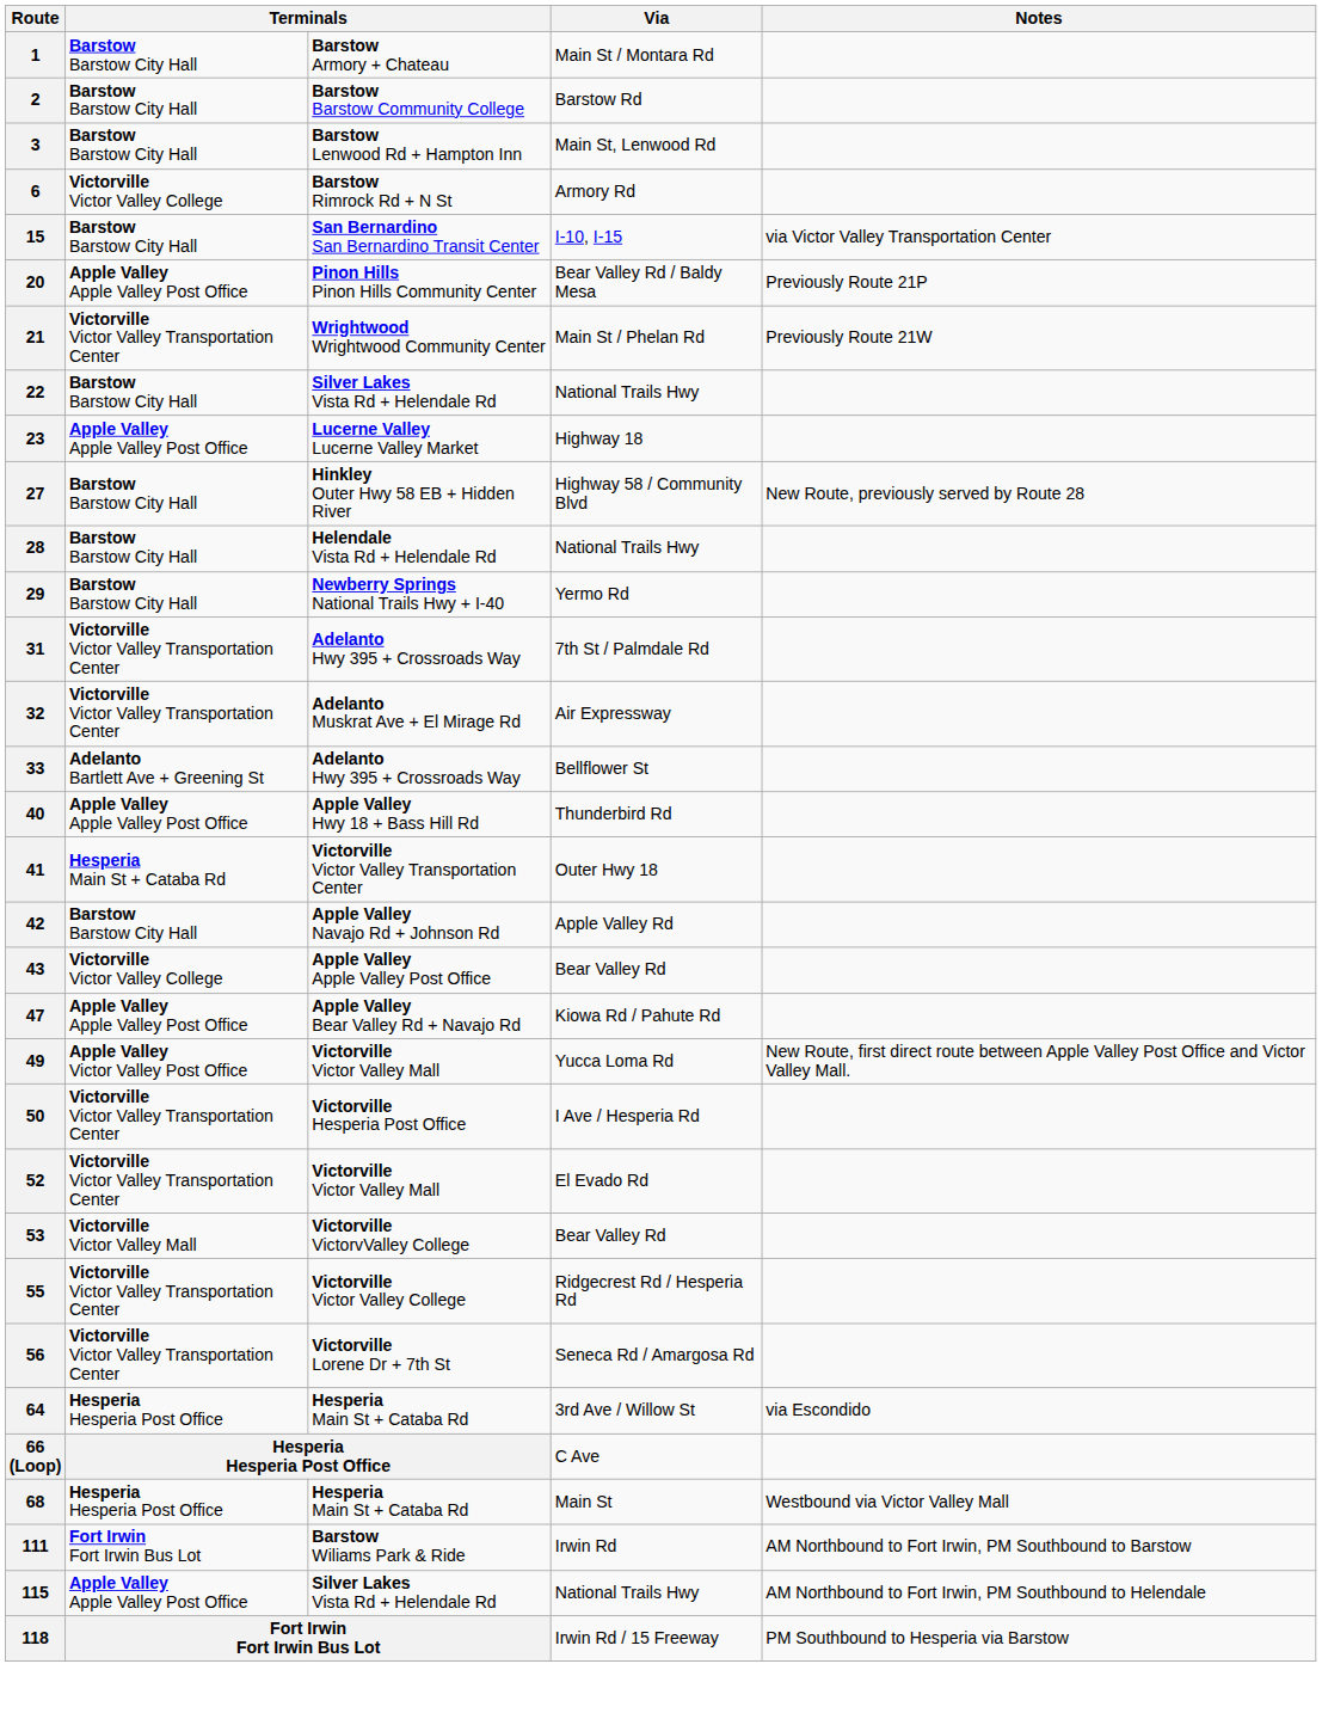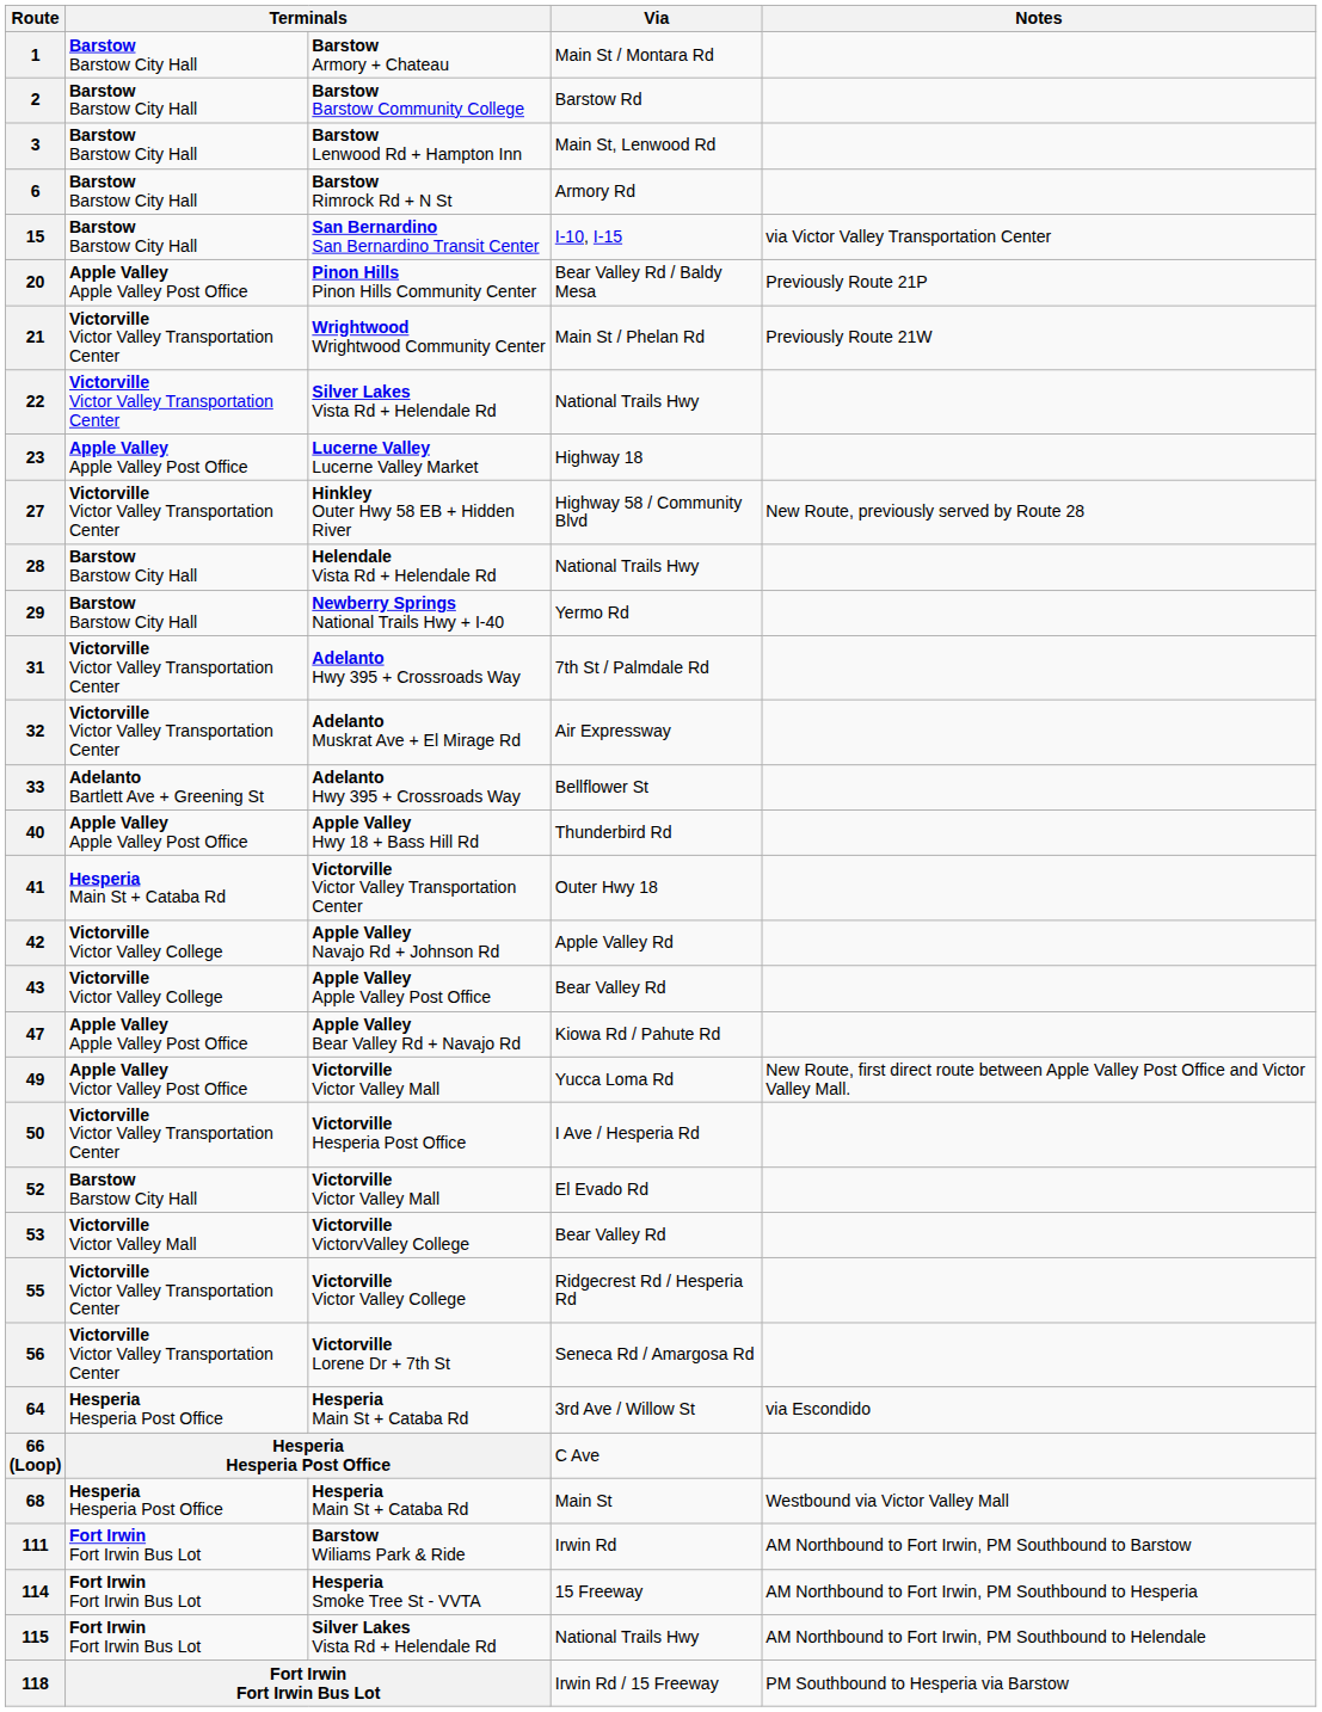 <table class="wikitable">
 <tr>
 <th>Route</th>
 <th colspan="2">Terminals</th>
 <th>Via</th>
 <th>Notes</th>
 </tr>
 <tr>
 <th>1</th>
 <td><strong><a href='#'>Barstow</a></strong><br>Barstow City Hall</td>
 <td><strong>Barstow</strong><br>Armory + Chateau</td>
 <td>Main St / Montara Rd</td>
 <td></td>
 </tr>
 <tr>
 <th>2</th>
 <td><strong>Barstow</strong><br>Barstow City Hall</td>
 <td><strong>Barstow</strong><br><a href='#'>Barstow Community College</a></td>
 <td>Barstow Rd</td>
 <td></td>
 </tr>
 <tr>
 <th>3</th>
 <td><strong>Barstow</strong><br>Barstow City Hall</td>
 <td><strong>Barstow</strong><br>Lenwood Rd + Hampton Inn</td>
 <td>Main St, Lenwood Rd</td>
 <td></td>
 </tr>
 <tr>
 <th>6</th>
-<td><strong>Victorville</strong><br>Victor Valley College</td>
+<td><strong>Barstow</strong><br>Barstow City Hall</td>
 <td><strong>Barstow</strong><br>Rimrock Rd + N St</td>
 <td>Armory Rd</td>
 <td></td>
 </tr>
 <tr>
 <th>15</th>
 <td><strong>Barstow</strong><br>Barstow City Hall</td>
 <td><strong><a href='#'>San Bernardino</a></strong><br><a href='#'>San Bernardino Transit Center</a></td>
 <td><a href='#'>I-10</a>, <a href='#'>I-15</a></td>
 <td>via Victor Valley Transportation Center</td>
 </tr>
 <tr>
 <th>20</th>
 <td><strong>Apple Valley</strong><br>Apple Valley Post Office</td>
 <td><strong><a href='#'>Pinon Hills</a></strong><br>Pinon Hills Community Center</td>
 <td>Bear Valley Rd / Baldy Mesa</td>
 <td>Previously Route 21P</td>
 </tr>
 <tr>
 <th>21</th>
 <td><strong>Victorville</strong><br>Victor Valley Transportation Center</td>
 <td><strong><a href='#'>Wrightwood</a></strong><br>Wrightwood Community Center</td>
 <td>Main St / Phelan Rd</td>
 <td>Previously Route 21W</td>
 </tr>
 <tr>
 <th>22</th>
-<td><strong>Barstow</strong><br>Barstow City Hall</td>
+<td><strong><a href='#'>Victorville</a></strong><br><a href='#'>Victor Valley Transportation Center</a></td>
 <td><strong><a href='#'>Silver Lakes</a></strong><br>Vista Rd + Helendale Rd</td>
 <td>National Trails Hwy</td>
 <td></td>
 </tr>
 <tr>
 <th>23</th>
 <td><a href='#'><strong>Apple Valley</strong></a><br>Apple Valley Post Office</td>
 <td><strong><a href='#'>Lucerne Valley</a></strong><br>Lucerne Valley Market</td>
 <td>Highway 18</td>
 <td></td>
 </tr>
 <tr>
 <th>27</th>
-<td><strong>Barstow</strong><br>Barstow City Hall</td>
+<td><strong>Victorville</strong><br>Victor Valley Transportation Center</td>
 <td><strong>Hinkley</strong><br>Outer Hwy 58 EB + Hidden River</td>
 <td>Highway 58 / Community Blvd</td>
 <td>New Route, previously served by Route 28</td>
 </tr>
 <tr>
 <th>28</th>
 <td><strong>Barstow</strong><br>Barstow City Hall</td>
 <td><strong>Helendale</strong><br>Vista Rd + Helendale Rd</td>
 <td>National Trails Hwy</td>
 <td></td>
 </tr>
 <tr>
 <th>29</th>
 <td><strong>Barstow</strong><br>Barstow City Hall</td>
 <td><a href='#'><strong>Newberry Springs</strong></a><br>National Trails Hwy + I-40</td>
 <td>Yermo Rd</td>
 <td></td>
 </tr>
 <tr>
 <th>31</th>
 <td><strong>Victorville</strong><br>Victor Valley Transportation Center</td>
 <td><a href='#'><strong>Adelanto</strong></a><br>Hwy 395 + Crossroads Way</td>
 <td>7th St / Palmdale Rd</td>
 <td></td>
 </tr>
 <tr>
 <th>32</th>
 <td><strong>Victorville</strong><br>Victor Valley Transportation Center</td>
 <td><strong>Adelanto</strong><br>Muskrat Ave + El Mirage Rd</td>
 <td>Air Expressway</td>
 <td></td>
 </tr>
 <tr>
 <th>33</th>
 <td><strong>Adelanto</strong><br>Bartlett Ave + Greening St</td>
 <td><strong>Adelanto</strong><br>Hwy 395 + Crossroads Way</td>
 <td>Bellflower St</td>
 <td></td>
 </tr>
 <tr>
 <th>40</th>
 <td><strong>Apple Valley</strong><br>Apple Valley Post Office</td>
 <td><strong>Apple Valley</strong><br>Hwy 18 + Bass Hill Rd</td>
 <td>Thunderbird Rd</td>
 <td></td>
 </tr>
 <tr>
 <th>41</th>
 <td><strong><a href='#'>Hesperia</a></strong><br>Main St + Cataba Rd</td>
 <td><strong>Victorville</strong><br>Victor Valley Transportation Center</td>
 <td>Outer Hwy 18</td>
 <td></td>
 </tr>
 <tr>
 <th>42</th>
-<td><strong>Barstow</strong><br>Barstow City Hall</td>
+<td><strong>Victorville</strong><br>Victor Valley College</td>
 <td><strong>Apple Valley</strong><br>Navajo Rd + Johnson Rd</td>
 <td>Apple Valley Rd</td>
 <td></td>
 </tr>
 <tr>
 <th>43</th>
 <td><strong>Victorville</strong><br>Victor Valley College</td>
 <td><strong>Apple Valley</strong><br>Apple Valley Post Office</td>
 <td>Bear Valley Rd</td>
 <td></td>
 </tr>
 <tr>
 <th>47</th>
 <td><strong>Apple Valley</strong><br>Apple Valley Post Office</td>
 <td><strong>Apple Valley</strong><br>Bear Valley Rd + Navajo Rd</td>
 <td>Kiowa Rd / Pahute Rd</td>
 <td></td>
 </tr>
 <tr>
 <th>49</th>
 <td><strong>Apple Valley</strong><br>Victor Valley Post Office</td>
 <td><strong>Victorville</strong><br>Victor Valley Mall</td>
 <td>Yucca Loma Rd</td>
 <td>New Route, first direct route between Apple Valley Post Office and Victor Valley Mall.</td>
 </tr>
 <tr>
 <th>50</th>
 <td><strong>Victorville</strong><br>Victor Valley Transportation Center</td>
 <td><strong>Victorville</strong><br>Hesperia Post Office</td>
 <td>I Ave / Hesperia Rd</td>
 <td></td>
 </tr>
 <tr>
 <th>52</th>
-<td><strong>Victorville</strong><br>Victor Valley Transportation Center</td>
+<td><strong>Barstow</strong><br>Barstow City Hall</td>
 <td><strong>Victorville</strong><br>Victor Valley Mall</td>
 <td>El Evado Rd</td>
 <td></td>
 </tr>
 <tr>
 <th>53</th>
 <td><strong>Victorville</strong><br>Victor Valley Mall</td>
 <td><strong>Victorville</strong><br>VictorvValley College</td>
 <td>Bear Valley Rd</td>
 <td></td>
 </tr>
 <tr>
 <th>55</th>
 <td><strong>Victorville</strong><br>Victor Valley Transportation Center</td>
 <td><strong>Victorville</strong><br>Victor Valley College</td>
 <td>Ridgecrest Rd / Hesperia Rd</td>
 <td></td>
 </tr>
 <tr>
 <th>56</th>
 <td><strong>Victorville</strong><br>Victor Valley Transportation Center</td>
 <td><strong>Victorville</strong><br>Lorene Dr + 7th St</td>
 <td>Seneca Rd / Amargosa Rd</td>
 <td></td>
 </tr>
 <tr>
 <th>64</th>
 <td><strong>Hesperia</strong><br>Hesperia Post Office</td>
 <td><strong>Hesperia</strong><br>Main St + Cataba Rd</td>
 <td>3rd Ave / Willow St</td>
 <td>via Escondido</td>
 </tr>
 <tr>
 <th>66<br>(Loop)</th>
 <th colspan="2"><strong>Hesperia</strong><br>Hesperia Post Office</th>
 <td>C Ave</td>
 <td></td>
 </tr>
 <tr>
 <th>68</th>
 <td><strong>Hesperia</strong><br>Hesperia Post Office</td>
 <td><strong>Hesperia</strong><br>Main St + Cataba Rd</td>
 <td>Main St</td>
 <td>Westbound via Victor Valley Mall</td>
 </tr>
 <tr>
 <th>111</th>
 <td><strong><a href='#'>Fort Irwin</a></strong><br>Fort Irwin Bus Lot</td>
 <td><strong>Barstow</strong><br>Wiliams Park & Ride</td>
 <td>Irwin Rd</td>
 <td>AM Northbound to Fort Irwin, PM Southbound to Barstow</td>
 </tr>
 <tr>
+<th>114</th>
+<td><strong>Fort Irwin</strong><br>Fort Irwin Bus Lot</td>
+<td><strong>Hesperia</strong><br>Smoke Tree St - VVTA</td>
+<td>15 Freeway</td>
+<td>AM Northbound to Fort Irwin, PM Southbound to Hesperia</td>
+</tr>
+<tr>
 <th>115</th>
-<td><a href='#'><strong>Apple Valley</strong></a><br>Apple Valley Post Office</td>
+<td><strong>Fort Irwin</strong><br>Fort Irwin Bus Lot</td>
 <td><strong>Silver Lakes</strong><br>Vista Rd + Helendale Rd</td>
 <td>National Trails Hwy</td>
 <td>AM Northbound to Fort Irwin, PM Southbound to Helendale</td>
 </tr>
 <tr>
 <th>118</th>
 <th colspan="2"><strong>Fort Irwin</strong><br>Fort Irwin Bus Lot</th>
 <td>Irwin Rd / 15 Freeway</td>
 <td>PM Southbound to Hesperia via Barstow</td>
 </tr>
 </table>
